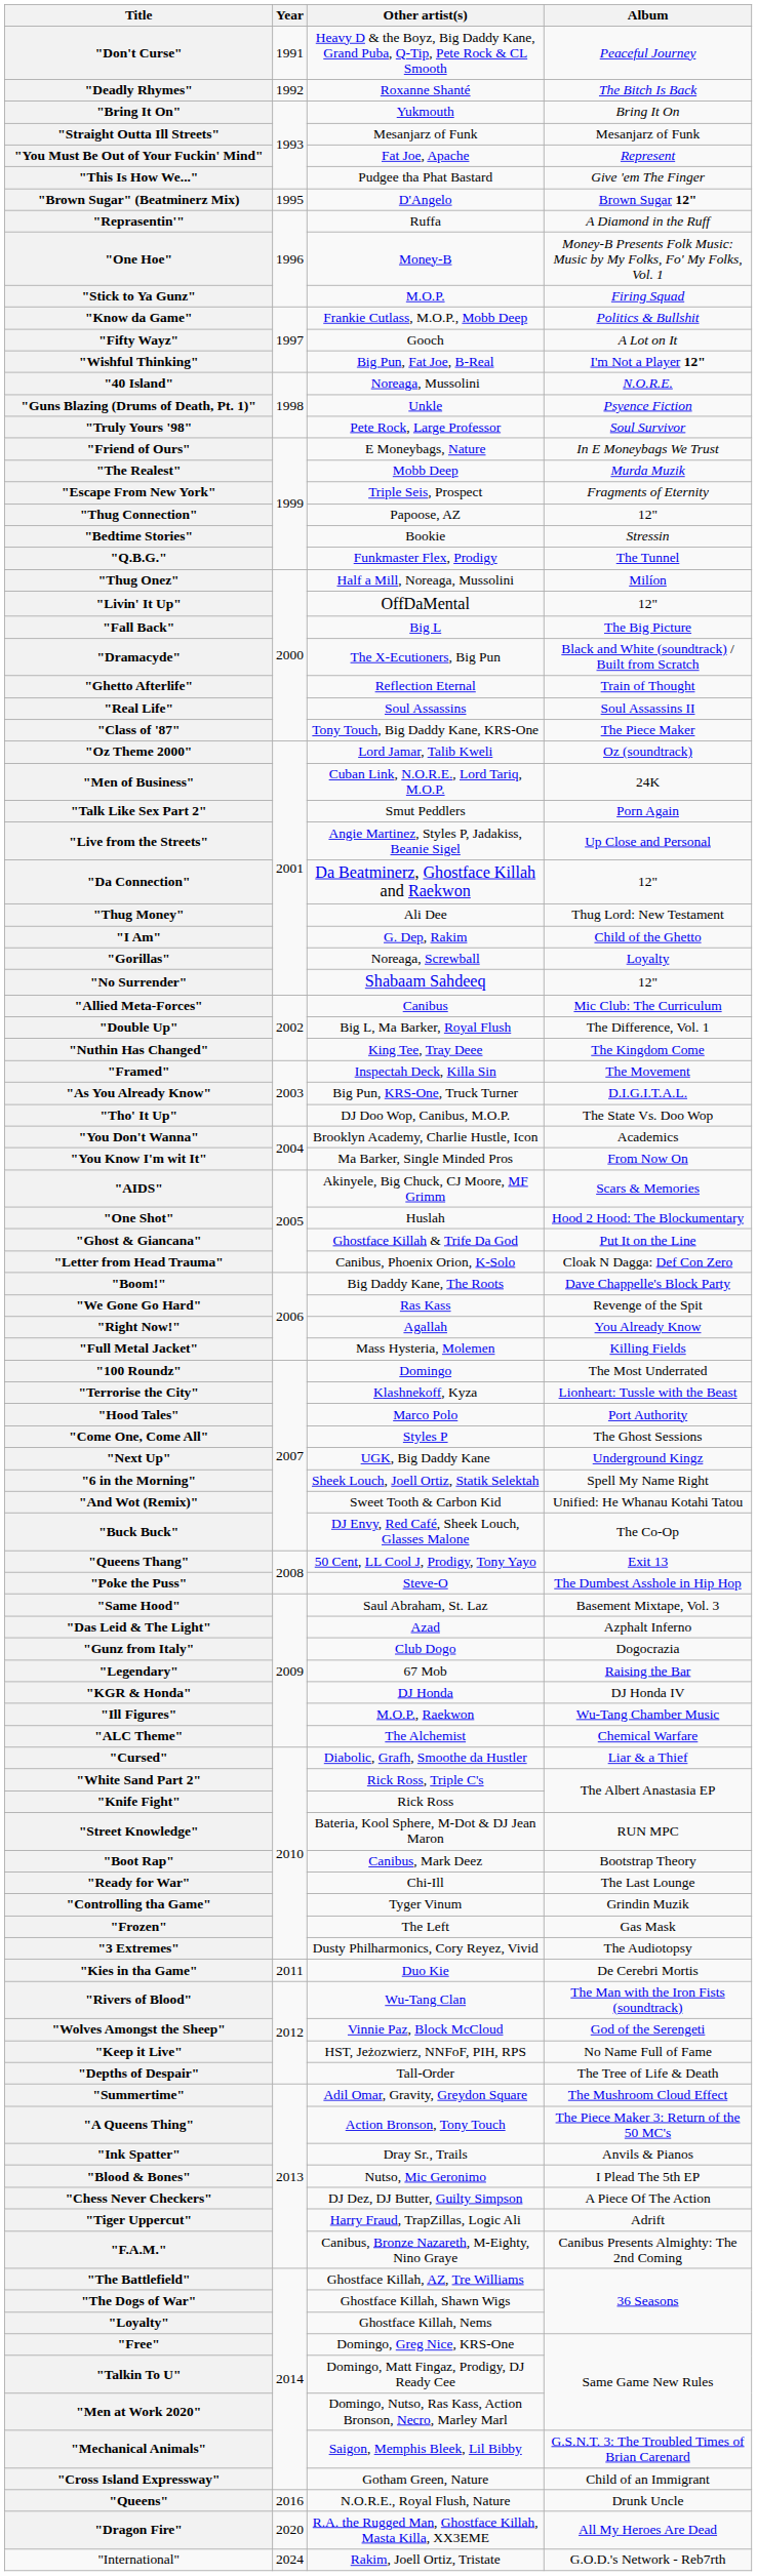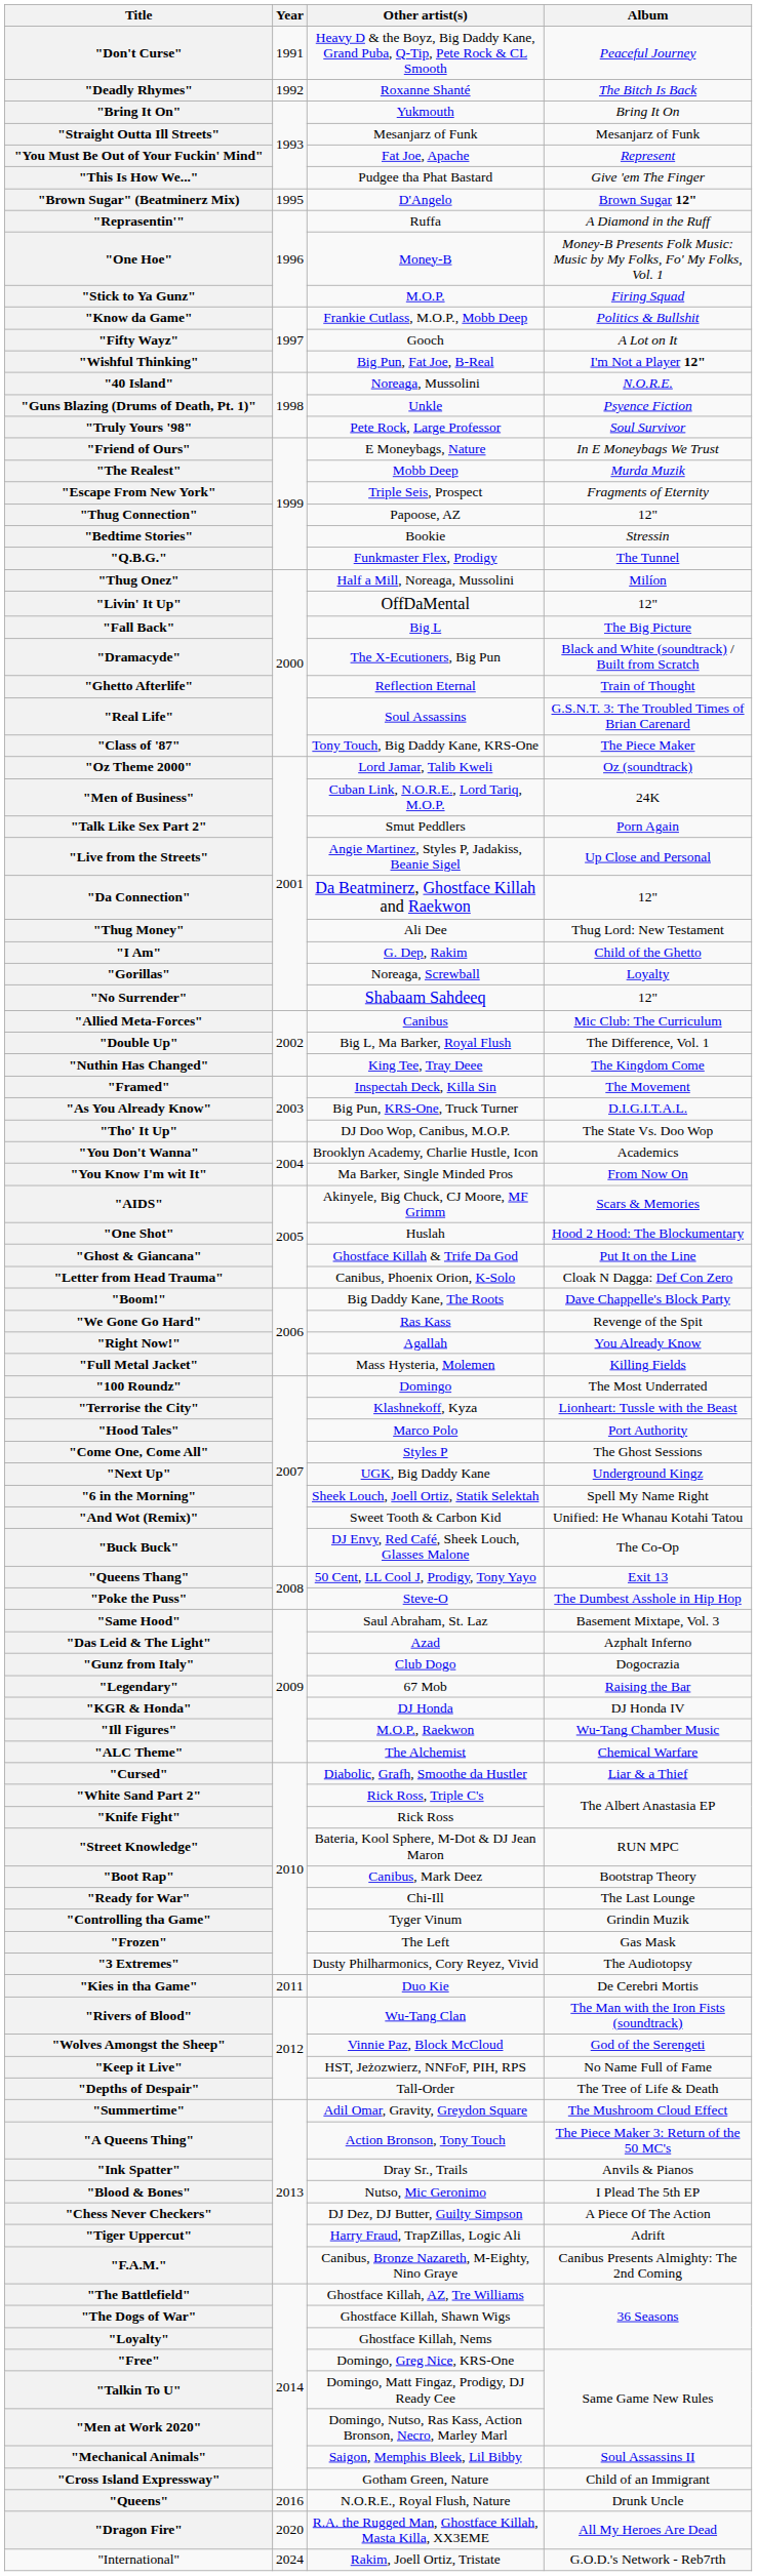 <table class="wikitable plainrowheaders" style="text-align:center;" border="1">
 <tr>
 <th scope="col" style="width:19em;">Title</th>
 <th scope="col">Year</th>
 <th scope="col">Other artist(s)</th>
 <th scope="col">Album</th>
 </tr>
 <tr>
 <th scope="row">"Don't Curse"</th>
 <td>1991</td>
 <td><a href='#'>Heavy D</a> & the Boyz, Big Daddy Kane, <a href='#'>Grand Puba</a>, <a href='#'>Q-Tip</a>, <a href='#'>Pete Rock & CL Smooth</a></td>
 <td rowspan="1"><em><a href='#'>Peaceful Journey</a></em></td>
 </tr>
 <tr>
 <th scope="row">"Deadly Rhymes"</th>
 <td>1992</td>
 <td><a href='#'>Roxanne Shanté</a></td>
 <td rowspan="1"><em><a href='#'>The Bitch Is Back</a></em></td>
 </tr>
 <tr>
 <th scope="row">"Bring It On"</th>
 <td rowspan="4">1993</td>
 <td><a href='#'>Yukmouth</a></td>
 <td rowspan="1"><em>Bring It On</em></td>
 </tr>
 <tr>
 <th>"Straight Outta Ill Streets"</th>
 <td>Mesanjarz of Funk</td>
 <td>Mesanjarz of Funk</td>
 </tr>
 <tr>
 <th scope="row">"You Must Be Out of Your Fuckin' Mind"</th>
 <td><a href='#'>Fat Joe</a>, <a href='#'>Apache</a></td>
 <td rowspan="1"><em><a href='#'>Represent</a></em></td>
 </tr>
 <tr>
 <th scope="row">"This Is How We..."</th>
 <td>Pudgee tha Phat Bastard</td>
 <td rowspan="1"><em>Give 'em The Finger</em></td>
 </tr>
 <tr>
 <th>"Brown Sugar" (Beatminerz Mix)</th>
 <td>1995</td>
 <td><a href='#'>D'Angelo</a></td>
 <td><a href='#'>Brown Sugar</a> <strong>12"</strong></td>
 </tr>
 <tr>
 <th scope="row">"Reprasentin'"</th>
 <td rowspan="3">1996</td>
 <td>Ruffa</td>
 <td rowspan="1"><em>A Diamond in the Ruff</em></td>
 </tr>
 <tr>
 <th scope="row">"One Hoe"</th>
 <td><a href='#'>Money-B</a></td>
 <td rowspan="1"><em>Money-B Presents Folk Music: Music by My Folks, Fo' My Folks, Vol. 1</em></td>
 </tr>
 <tr>
 <th scope="row">"Stick to Ya Gunz"</th>
 <td><a href='#'>M.O.P.</a></td>
 <td rowspan="1"><em><a href='#'>Firing Squad</a></em></td>
 </tr>
 <tr>
 <th scope="row">"Know da Game"</th>
 <td rowspan="3">1997</td>
 <td><a href='#'>Frankie Cutlass</a>, M.O.P., <a href='#'>Mobb Deep</a></td>
 <td rowspan="1"><em><a href='#'>Politics & Bullshit</a></em></td>
 </tr>
 <tr>
 <th scope="row">"Fifty Wayz"</th>
 <td>Gooch</td>
 <td rowspan="1"><em>A Lot on It</em></td>
 </tr>
 <tr>
 <th>"Wishful Thinking"</th>
 <td><a href='#'>Big Pun</a>, <a href='#'>Fat Joe</a>, <a href='#'>B-Real</a></td>
 <td><a href='#'>I'm Not a Player</a> <strong>12"</strong></td>
 </tr>
 <tr>
 <th scope="row">"40 Island"</th>
 <td rowspan="3">1998</td>
 <td><a href='#'>Noreaga</a>, Mussolini</td>
 <td rowspan="1"><em><a href='#'>N.O.R.E.</a></em></td>
 </tr>
 <tr>
 <th scope="row">"Guns Blazing (Drums of Death, Pt. 1)"</th>
 <td><a href='#'>Unkle</a></td>
 <td rowspan="1"><em><a href='#'>Psyence Fiction</a></em></td>
 </tr>
 <tr>
 <th scope="row">"Truly Yours '98"</th>
 <td><a href='#'>Pete Rock</a>, <a href='#'>Large Professor</a></td>
 <td rowspan="1"><em><a href='#'>Soul Survivor</a></em></td>
 </tr>
 <tr>
 <th scope="row">"Friend of Ours"</th>
 <td rowspan="6">1999</td>
 <td>E Moneybags, <a href='#'>Nature</a></td>
 <td rowspan="1"><em>In E Moneybags We Trust</em></td>
 </tr>
 <tr>
 <th scope="row">"The Realest"</th>
 <td><a href='#'>Mobb Deep</a></td>
 <td rowspan="1"><em><a href='#'>Murda Muzik</a></em></td>
 </tr>
 <tr>
 <th>"Escape From New York"</th>
 <td><a href='#'>Triple Seis</a>, Prospect</td>
 <td><em>Fragments of Eternity</em></td>
 </tr>
 <tr>
 <th>"Thug Connection"</th>
 <td>Papoose, AZ</td>
 <td>12"</td>
 </tr>
 <tr>
 <th scope="row">"Bedtime Stories"</th>
 <td>Bookie</td>
 <td rowspan="1"><em>Stressin<strong></td>
 </tr>
 <tr>
 <th scope="row">"Q.B.G."</th>
 <td><a href='#'>Funkmaster Flex</a>, <a href='#'>Prodigy</a></td>
 <td rowspan="1"></em><a href='#'>The Tunnel</a><em></td>
 </tr>
 <tr>
 <th scope="row">"Thug Onez"</th>
 <td rowspan="7">2000</td>
 <td><a href='#'>Half a Mill</a>, Noreaga, Mussolini</td>
 <td rowspan="1"></em><a href='#'>Milíon</a><em></td>
 </tr>
 <tr>
 <th>"Livin' It Up"</th>
 <td><span><big>OffDaMental</big></span></td>
 <td>12"</td>
 </tr>
 <tr>
 <th scope="row">"Fall Back"</th>
 <td><a href='#'>Big L</a></td>
 <td rowspan="1"></em><a href='#'>The Big Picture</a><em></td>
 </tr>
 <tr>
 <th scope="row">"Dramacyde"</th>
 <td><a href='#'>The X-Ecutioners</a>, Big Pun</td>
 <td rowspan="1"><a href='#'>Black and White (soundtrack)</a> </em>/ <a href='#'>Built from Scratch</a><em></td>
 </tr>
 <tr>
 <th scope="row">"Ghetto Afterlife"</th>
 <td><a href='#'>Reflection Eternal</a></td>
 <td rowspan="1"></em><a href='#'>Train of Thought</a><em></td>
 </tr>
 <tr>
 <th scope="row">"Real Life"</th>
 <td><a href='#'>Soul Assassins</a></td>
-<td rowspan="1"></em><a href='#'>Soul Assassins II</a><em></td>
+<td rowspan="1"></em><a href='#'>G.S.N.T. 3: The Troubled Times of Brian Carenard</a><em></td>
 </tr>
 <tr>
 <th scope="row">"Class of '87"</th>
 <td><a href='#'>Tony Touch</a>, Big Daddy Kane, KRS-One</td>
 <td rowspan="1"></em><a href='#'>The Piece Maker</a><em></td>
 </tr>
 <tr>
 <th scope="row">"Oz Theme 2000"</th>
 <td rowspan="9">2001</td>
 <td><a href='#'>Lord Jamar</a>, <a href='#'>Talib Kweli</a></td>
 <td rowspan="1"></em><a href='#'>Oz (soundtrack)</a><em></td>
 </tr>
 <tr>
 <th scope="row">"Men of Business"</th>
 <td><a href='#'>Cuban Link</a>, <a href='#'>N.O.R.E.</a>, <a href='#'>Lord Tariq</a>, <a href='#'>M.O.P.</a></td>
 <td></em>24K<em></td>
 </tr>
 <tr>
 <th scope="row">"Talk Like Sex Part 2"</th>
 <td>Smut Peddlers</td>
 <td rowspan="1"></em><a href='#'>Porn Again</a><em></td>
 </tr>
 <tr>
 <th>"Live from the Streets"</th>
 <td><a href='#'>Angie Martinez</a>, Styles P, Jadakiss, <a href='#'>Beanie Sigel</a></td>
 <td><a href='#'></em>Up Close and Personal<em></a></td>
 </tr>
 <tr>
 <th>"Da Connection"</th>
 <td><span><big><a href='#'>Da Beatminerz</a>, <a href='#'>Ghostface Killah</a> and <a href='#'>Raekwon</a></big></span></td>
 <td>12"</td>
 </tr>
 <tr>
 <th>"Thug Money"</th>
 <td>Ali Dee</td>
 <td></em>Thug Lord: New Testament<em></td>
 </tr>
 <tr>
 <th scope="row">"I Am"</th>
 <td><a href='#'>G. Dep</a>, <a href='#'>Rakim</a></td>
 <td rowspan="1"></em><a href='#'>Child of the Ghetto</a><em></td>
 </tr>
 <tr>
 <th scope="row">"Gorillas"</th>
 <td>Noreaga, <a href='#'>Screwball</a></td>
 <td rowspan="1"></em><a href='#'>Loyalty</a><em></td>
 </tr>
 <tr>
 <th>"No Surrender"</th>
 <td><span><a href='#'><big>Shabaam Sahdeeq</big></a></span></td>
 <td>12"</td>
 </tr>
 <tr>
 <th scope="row">"Allied Meta-Forces"</th>
 <td rowspan="3">2002</td>
 <td><a href='#'>Canibus</a></td>
 <td rowspan="1"></em><a href='#'>Mic Club: The Curriculum</a><em></td>
 </tr>
 <tr>
 <th scope="row">"Double Up"</th>
 <td>Big L, Ma Barker, <a href='#'>Royal Flush</a></td>
 <td rowspan="1"></em>The Difference, Vol. 1<em></td>
 </tr>
 <tr>
 <th scope="row">"Nuthin Has Changed"</th>
 <td><a href='#'>King Tee</a>, <a href='#'>Tray Deee</a></td>
 <td rowspan="1"></em><a href='#'>The Kingdom Come</a><em></td>
 </tr>
 <tr>
 <th scope="row">"Framed"</th>
 <td rowspan="3">2003</td>
 <td><a href='#'>Inspectah Deck</a>, <a href='#'>Killa Sin</a></td>
 <td rowspan="1"></em><a href='#'>The Movement</a><em></td>
 </tr>
 <tr>
 <th scope="row">"As You Already Know"</th>
 <td>Big Pun, <a href='#'>KRS-One</a>, Truck Turner</td>
 <td rowspan="1"></em><a href='#'>D.I.G.I.T.A.L.</a><em></td>
 </tr>
 <tr>
 <th scope="row">"Tho' It Up"</th>
 <td>DJ Doo Wop, Canibus, M.O.P.</td>
 <td rowspan="1"></em>The State Vs. Doo Wop<em></td>
 </tr>
 <tr>
 <th scope="row">"You Don't Wanna"</th>
 <td rowspan="2">2004</td>
 <td>Brooklyn Academy, Charlie Hustle, Icon</td>
 <td rowspan="1"></em>Academics<em></td>
 </tr>
 <tr>
 <th scope="row">"You Know I'm wit It"</th>
 <td>Ma Barker, Single Minded Pros</td>
 <td rowspan="1"></em><a href='#'>From Now On</a><em></td>
 </tr>
 <tr>
 <th scope="row">"AIDS"</th>
 <td rowspan="4">2005</td>
 <td>Akinyele, Big Chuck, CJ Moore, <a href='#'>MF Grimm</a></td>
 <td rowspan="1"></em><a href='#'>Scars & Memories</a><em></td>
 </tr>
 <tr>
 <th scope="row">"One Shot"</th>
 <td>Huslah</td>
 <td rowspan="1"></em><a href='#'>Hood 2 Hood: The Blockumentary</a><em></td>
 </tr>
 <tr>
 <th scope="row">"Ghost & Giancana"</th>
 <td><a href='#'>Ghostface Killah</a> & <a href='#'>Trife Da God</a></td>
 <td rowspan="1"></em><a href='#'>Put It on the Line</a><em></td>
 </tr>
 <tr>
 <th scope="row">"Letter from Head Trauma"</th>
 <td>Canibus, Phoenix Orion, <a href='#'>K-Solo</a></td>
 <td rowspan="1"></em>Cloak N Dagga: <a href='#'>Def Con Zero</a><em></td>
 </tr>
 <tr>
 <th scope="row">"Boom!"</th>
 <td rowspan="4">2006</td>
 <td>Big Daddy Kane, <a href='#'>The Roots</a></td>
 <td rowspan="1"></em><a href='#'>Dave Chappelle's Block Party</a><em></td>
 </tr>
 <tr>
 <th scope="row">"We Gone Go Hard"</th>
 <td><a href='#'>Ras Kass</a></td>
 <td rowspan="1"></em>Revenge of the Spit<em></td>
 </tr>
 <tr>
 <th scope="row">"Right Now!"</th>
 <td><a href='#'>Agallah</a></td>
 <td rowspan="1"></em><a href='#'>You Already Know</a><em></td>
 </tr>
 <tr>
 <th scope="row">"Full Metal Jacket"</th>
 <td>Mass Hysteria, <a href='#'>Molemen</a></td>
 <td rowspan="1"></em><a href='#'>Killing Fields</a><em></td>
 </tr>
 <tr>
 <th scope="row">"100 Roundz"</th>
 <td rowspan="8">2007</td>
 <td><a href='#'>Domingo</a></td>
 <td rowspan="1"></em>The Most Underrated<em></td>
 </tr>
 <tr>
 <th scope="row">"Terrorise the City"</th>
 <td><a href='#'>Klashnekoff</a>, Kyza</td>
 <td rowspan="1"></em><a href='#'>Lionheart: Tussle with the Beast</a><em></td>
 </tr>
 <tr>
 <th scope="row">"Hood Tales"</th>
 <td><a href='#'>Marco Polo</a></td>
 <td rowspan="1"></em><a href='#'>Port Authority</a><em></td>
 </tr>
 <tr>
 <th scope="row">"Come One, Come All"</th>
 <td><a href='#'>Styles P</a></td>
 <td rowspan="1"></em>The Ghost Sessions<em></td>
 </tr>
 <tr>
 <th scope="row">"Next Up"</th>
 <td><a href='#'>UGK</a>, Big Daddy Kane</td>
 <td rowspan="1"></em><a href='#'>Underground Kingz</a><em></td>
 </tr>
 <tr>
 <th scope="row">"6 in the Morning"</th>
 <td><a href='#'>Sheek Louch</a>, <a href='#'>Joell Ortiz</a>, <a href='#'>Statik Selektah</a></td>
 <td rowspan="1"></em>Spell My Name Right<em></td>
 </tr>
 <tr>
 <th scope="row">"And Wot (Remix)"</th>
 <td>Sweet Tooth & Carbon Kid</td>
 <td rowspan="1"></em>Unified: He Whanau Kotahi Tatou<em></td>
 </tr>
 <tr>
 <th scope="row">"Buck Buck"</th>
 <td><a href='#'>DJ Envy</a>, <a href='#'>Red Café</a>, Sheek Louch, <a href='#'>Glasses Malone</a></td>
 <td rowspan="1"></em>The Co-Op<em></td>
 </tr>
 <tr>
 <th scope="row">"Queens Thang"</th>
 <td rowspan="2">2008</td>
 <td><a href='#'>50 Cent</a>, <a href='#'>LL Cool J</a>, <a href='#'>Prodigy</a>, <a href='#'>Tony Yayo</a></td>
 <td rowspan="1"></em><a href='#'>Exit 13</a><em></td>
 </tr>
 <tr>
 <th scope="row">"Poke the Puss"</th>
 <td><a href='#'>Steve-O</a></td>
 <td></em><a href='#'>The Dumbest Asshole in Hip Hop</a><em></td>
 </tr>
 <tr>
 <th scope="row">"Same Hood"</th>
 <td rowspan="7">2009</td>
 <td>Saul Abraham, St. Laz</td>
 <td rowspan="1"></em>Basement Mixtape, Vol. 3<em></td>
 </tr>
 <tr>
 <th scope="row">"Das Leid & The Light"</th>
 <td><a href='#'>Azad</a></td>
 <td rowspan="1"></em>Azphalt Inferno<em></td>
 </tr>
 <tr>
 <th scope="row">"Gunz from Italy"</th>
 <td><a href='#'>Club Dogo</a></td>
 <td rowspan="1"></em>Dogocrazia<em></td>
 </tr>
 <tr>
 <th scope="row">"Legendary"</th>
 <td>67 Mob</td>
 <td rowspan="1"></em><a href='#'>Raising the Bar</a><em></td>
 </tr>
 <tr>
 <th scope="row">"KGR & Honda"</th>
 <td><a href='#'>DJ Honda</a></td>
 <td rowspan="1"></em>DJ Honda IV<em></td>
 </tr>
 <tr>
 <th scope="row">"Ill Figures"</th>
 <td><a href='#'>M.O.P.</a>, <a href='#'>Raekwon</a></td>
 <td rowspan="1"></em><a href='#'>Wu-Tang Chamber Music</a><em></td>
 </tr>
 <tr>
 <th scope="row">"ALC Theme"</th>
 <td><a href='#'>The Alchemist</a></td>
 <td rowspan="1"></em><a href='#'>Chemical Warfare</a><em></td>
 </tr>
 <tr>
 <th scope="row">"Cursed"</th>
 <td rowspan="9">2010</td>
 <td><a href='#'>Diabolic</a>, <a href='#'>Grafh</a>, <a href='#'>Smoothe da Hustler</a></td>
 <td rowspan="1"></em><a href='#'>Liar & a Thief</a><em></td>
 </tr>
 <tr>
 <th scope="row">"White Sand Part 2"</th>
 <td><a href='#'>Rick Ross</a>, <a href='#'>Triple C's</a></td>
 <td rowspan="2"></em>The Albert Anastasia EP<em></td>
 </tr>
 <tr>
 <th scope="row">"Knife Fight"</th>
 <td>Rick Ross</td>
 </tr>
 <tr>
 <th scope="row">"Street Knowledge"</th>
 <td>Bateria, Kool Sphere, M-Dot & DJ Jean Maron</td>
 <td rowspan="1"></em>RUN MPC<em></td>
 </tr>
 <tr>
 <th scope="row">"Boot Rap"</th>
 <td><a href='#'>Canibus</a>, Mark Deez</td>
 <td rowspan="1"></em>Bootstrap Theory<em></td>
 </tr>
 <tr>
 <th scope="row">"Ready for War"</th>
 <td>Chi-Ill</td>
 <td rowspan="1"></em>The Last Lounge<em></td>
 </tr>
 <tr>
 <th scope="row">"Controlling tha Game"</th>
 <td>Tyger Vinum</td>
 <td rowspan="1"></em>Grindin Muzik<em></td>
 </tr>
 <tr>
 <th scope="row">"Frozen"</th>
 <td>The Left</td>
 <td rowspan="1"></em>Gas Mask<em></td>
 </tr>
 <tr>
 <th scope="row">"3 Extremes"</th>
 <td>Dusty Philharmonics, Cory Reyez, Vivid</td>
 <td rowspan="1"></em>The Audiotopsy<em></td>
 </tr>
 <tr>
 <th scope="row">"Kies in tha Game"</th>
 <td>2011</td>
 <td><a href='#'>Duo Kie</a></td>
 <td rowspan="1"></em>De Cerebri Mortis<em></td>
 </tr>
 <tr>
 <th scope="row">"Rivers of Blood"</th>
 <td rowspan="4">2012</td>
 <td><a href='#'>Wu-Tang Clan</a></td>
 <td rowspan="1"></em><a href='#'>The Man with the Iron Fists (soundtrack)</a><em></td>
 </tr>
 <tr>
 <th scope="row">"Wolves Amongst the Sheep"</th>
 <td><a href='#'>Vinnie Paz</a>, <a href='#'>Block McCloud</a></td>
 <td rowspan="1"></em><a href='#'>God of the Serengeti</a><em></td>
 </tr>
 <tr>
 <th scope="row">"Keep it Live"</th>
 <td>HST, Jeżozwierz, NNFoF, PIH, RPS</td>
 <td rowspan="1"></em>No Name Full of Fame<em></td>
 </tr>
 <tr>
 <th scope="row">"Depths of Despair"</th>
 <td>Tall-Order</td>
 <td rowspan="1"></em>The Tree of Life & Death<em></td>
 </tr>
 <tr>
 <th scope="row">"Summertime"</th>
 <td rowspan="7">2013</td>
 <td><a href='#'>Adil Omar</a>, Gravity, <a href='#'>Greydon Square</a></td>
 <td rowspan="1"></em><a href='#'>The Mushroom Cloud Effect</a><em></td>
 </tr>
 <tr>
 <th scope="row">"A Queens Thing"</th>
 <td><a href='#'>Action Bronson</a>, <a href='#'>Tony Touch</a></td>
 <td rowspan="1"></em><a href='#'>The Piece Maker 3: Return of the 50 MC's</a><em></td>
 </tr>
 <tr>
 <th scope="row">"Ink Spatter"</th>
 <td>Dray Sr., Trails</td>
 <td rowspan="1"></em>Anvils & Pianos<em></td>
 </tr>
 <tr>
 <th scope="row">"Blood & Bones"</th>
 <td>Nutso, <a href='#'>Mic Geronimo</a></td>
 <td rowspan="1"></em>I Plead The 5th EP<em></td>
 </tr>
 <tr>
 <th scope="row">"Chess Never Checkers"</th>
 <td>DJ Dez, DJ Butter, <a href='#'>Guilty Simpson</a></td>
 <td rowspan="1"></em>A Piece Of The Action<em></td>
 </tr>
 <tr>
 <th scope="row">"Tiger Uppercut"</th>
 <td><a href='#'>Harry Fraud</a>, TrapZillas, Logic Ali</td>
 <td rowspan="1"></em>Adrift<em></td>
 </tr>
 <tr>
 <th scope="row">"F.A.M."</th>
 <td>Canibus, <a href='#'>Bronze Nazareth</a>, M-Eighty, Nino Graye</td>
 <td rowspan="1"></em>Canibus Presents Almighty: The 2nd Coming<em></td>
 </tr>
 <tr>
 <th scope="row">"The Battlefield"</th>
 <td rowspan="8">2014</td>
 <td>Ghostface Killah, <a href='#'>AZ</a>, <a href='#'>Tre Williams</a></td>
 <td rowspan="3"></em><a href='#'>36 Seasons</a><em></td>
 </tr>
 <tr>
 <th scope="row">"The Dogs of War"</th>
 <td>Ghostface Killah, Shawn Wigs</td>
 </tr>
 <tr>
 <th scope="row">"Loyalty"</th>
 <td>Ghostface Killah, Nems</td>
 </tr>
 <tr>
 <th scope="row">"Free"</th>
 <td>Domingo, <a href='#'>Greg Nice</a>, KRS-One</td>
 <td rowspan="3"></em>Same Game New Rules<em></td>
 </tr>
 <tr>
 <th scope="row">"Talkin To U"</th>
 <td>Domingo, Matt Fingaz, Prodigy, DJ Ready Cee</td>
 </tr>
 <tr>
 <th scope="row">"Men at Work 2020"</th>
 <td>Domingo, Nutso, Ras Kass, Action Bronson, <a href='#'>Necro</a>, Marley Marl</td>
 </tr>
 <tr>
 <th scope="row">"Mechanical Animals"</th>
 <td><a href='#'>Saigon</a>, <a href='#'>Memphis Bleek</a>, <a href='#'>Lil Bibby</a></td>
-<td rowspan="1"></em><a href='#'>G.S.N.T. 3: The Troubled Times of Brian Carenard</a><em></td>
+<td rowspan="1"></em><a href='#'>Soul Assassins II</a><em></td>
 </tr>
 <tr>
 <th scope="row">"Cross Island Expressway"</th>
 <td>Gotham Green, Nature</td>
 <td rowspan="1"></em>Child of an Immigrant<em></td>
 </tr>
 <tr>
 <th scope="row">"Queens"</th>
 <td rowspan="1">2016</td>
 <td>N.O.R.E., Royal Flush, Nature</td>
 <td rowspan="1"></em>Drunk Uncle<em></td>
 </tr>
 <tr>
 <th scope="row">"Dragon Fire"</th>
 <td rowspan="1">2020</td>
 <td><a href='#'>R.A. the Rugged Man</a>, <a href='#'>Ghostface Killah</a>, <a href='#'>Masta Killa</a>, XX3EME</td>
 <td></em><a href='#'>All My Heroes Are Dead</a><em></td>
 </tr>
 <tr>
 <td>"International"</td>
 <td>2024</td>
 <td><a href='#'>Rakim</a>, Joell Ortiz, Tristate</td>
 <td>G.O.D.'s Network - Reb7rth</td>
 </tr>
 </table>
